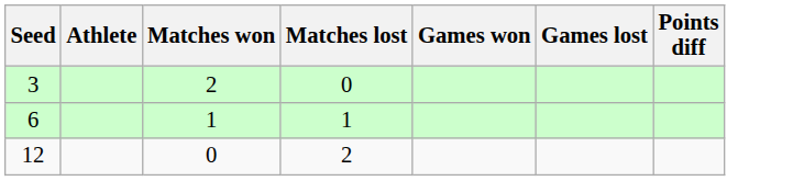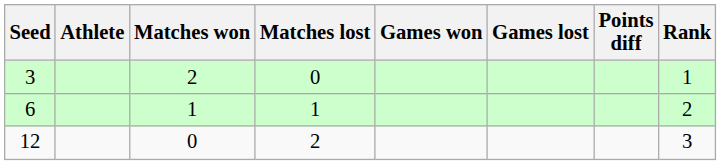 <table class="wikitable">
 <tr>
 <th>Seed</th>
 <th>Athlete</th>
 <th>Matches won</th>
 <th>Matches lost</th>
 <th>Games won</th>
 <th>Games lost</th>
 <th>Points<br>diff</th>
+<th>Rank</th>
 </tr>
 <tr bgcolor="#ccffcc">
 <td align="center">3</td>
 <td></td>
 <td align="center">2</td>
 <td align="center">0</td>
 <td align="center"></td>
 <td align="center"></td>
 <td align="center"></td>
+<td align="center">1</td>
 </tr>
 <tr bgcolor="#ccffcc">
 <td align="center">6</td>
 <td></td>
 <td align="center">1</td>
 <td align="center">1</td>
 <td align="center"></td>
 <td align="center"></td>
 <td align="center"></td>
+<td align="center">2</td>
 </tr>
 <tr>
 <td align="center">12</td>
 <td></td>
 <td align="center">0</td>
 <td align="center">2</td>
 <td align="center"></td>
 <td align="center"></td>
 <td align="center"></td>
+<td align="center">3</td>
 </tr>
 </table>
